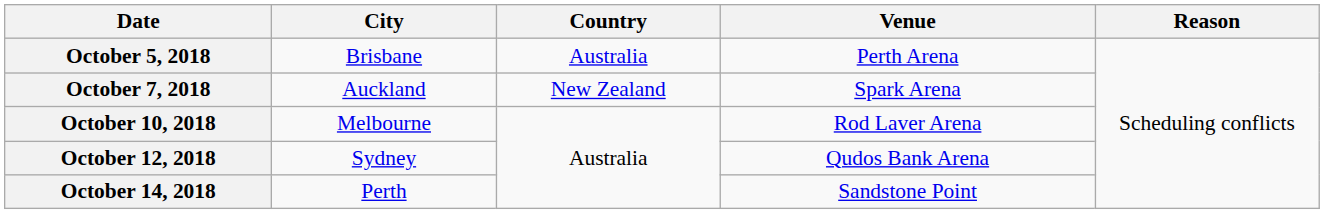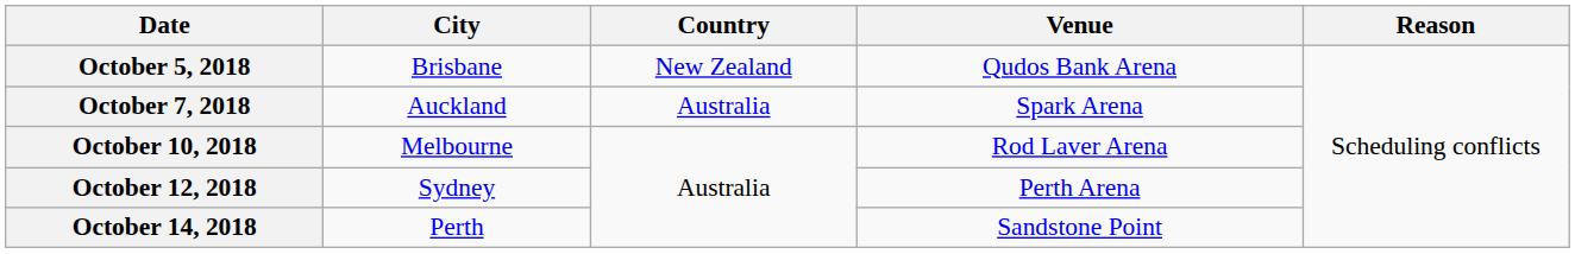 <table class="wikitable plainrowheaders" style="text-align:center;">
 <tr>
 <th scope="col" style="width:12em;">Date</th>
 <th scope="col" style="width:10em;">City</th>
 <th scope="col" style="width:10em;">Country</th>
 <th scope="col" style="width:17em;">Venue</th>
 <th scope="col" style="width:10em;">Reason</th>
 </tr>
 <tr>
 <th scope="row" style="text-align:center;">October 5, 2018</th>
 <td><a href='#'>Brisbane</a></td>
-<td><a href='#'>Australia</a></td>
-<td><a href='#'>Perth Arena</a></td>
+<td><a href='#'>New Zealand</a></td>
+<td><a href='#'>Qudos Bank Arena</a></td>
 <td rowspan="5">Scheduling conflicts</td>
 </tr>
 <tr>
 <th scope="row" style="text-align:center;">October 7, 2018</th>
 <td><a href='#'>Auckland</a></td>
-<td><a href='#'>New Zealand</a></td>
+<td><a href='#'>Australia</a></td>
 <td><a href='#'>Spark Arena</a></td>
 </tr>
 <tr>
 <th scope="row" style="text-align:center;">October 10, 2018</th>
 <td><a href='#'>Melbourne</a></td>
 <td rowspan="3">Australia</td>
 <td><a href='#'>Rod Laver Arena</a></td>
 </tr>
 <tr>
 <th scope="row" style="text-align:center;">October 12, 2018</th>
 <td><a href='#'>Sydney</a></td>
-<td><a href='#'>Qudos Bank Arena</a></td>
+<td><a href='#'>Perth Arena</a></td>
 </tr>
 <tr>
 <th scope="row" style="text-align:center;">October 14, 2018</th>
 <td><a href='#'>Perth</a></td>
 <td><a href='#'>Sandstone Point</a></td>
 </tr>
 </table>
